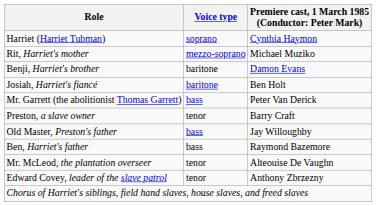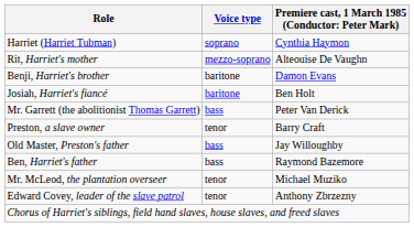 <table class="wikitable">
 <tr>
 <th>Role</th>
 <th><a href='#'>Voice type</a></th>
 <th>Premiere cast, 1 March 1985<br>(Conductor: Peter Mark)</th>
 </tr>
 <tr>
 <td>Harriet (<a href='#'>Harriet Tubman</a>)</td>
 <td><a href='#'>soprano</a></td>
 <td><a href='#'>Cynthia Haymon</a></td>
 </tr>
 <tr>
 <td>Rit, <em>Harriet's mother</em></td>
 <td><a href='#'>mezzo-soprano</a></td>
-<td>Michael Muziko</td>
+<td>Alteouise De Vaughn</td>
 </tr>
 <tr>
 <td>Benji, <em>Harriet's brother</em></td>
 <td>baritone</td>
 <td><a href='#'>Damon Evans</a></td>
 </tr>
 <tr>
 <td>Josiah, <em>Harriet's fiancé</em></td>
 <td><a href='#'>baritone</a></td>
 <td>Ben Holt</td>
 </tr>
 <tr>
 <td>Mr. Garrett (the abolitionist <a href='#'>Thomas Garrett</a>)</td>
 <td><a href='#'>bass</a></td>
 <td>Peter Van Derick</td>
 </tr>
 <tr>
 <td>Preston, <em>a slave owner</em></td>
 <td>tenor</td>
 <td>Barry Craft</td>
 </tr>
 <tr>
 <td>Old Master, <em>Preston's father</em></td>
 <td><a href='#'>bass</a></td>
 <td>Jay Willoughby</td>
 </tr>
 <tr>
 <td>Ben, <em>Harriet's father</em></td>
 <td>bass</td>
 <td>Raymond Bazemore</td>
 </tr>
 <tr>
 <td>Mr. McLeod, <em>the plantation overseer</em></td>
 <td>tenor</td>
-<td>Alteouise De Vaughn</td>
+<td>Michael Muziko</td>
 </tr>
 <tr>
 <td>Edward Covey, <em>leader of the <a href='#'>slave patrol</a></em></td>
 <td>tenor</td>
 <td>Anthony Zbrzezny</td>
 </tr>
 <tr>
 <td colspan="3"><em>Chorus of Harriet's siblings, field hand slaves, house slaves, and freed slaves</em></td>
 </tr>
 </table>
